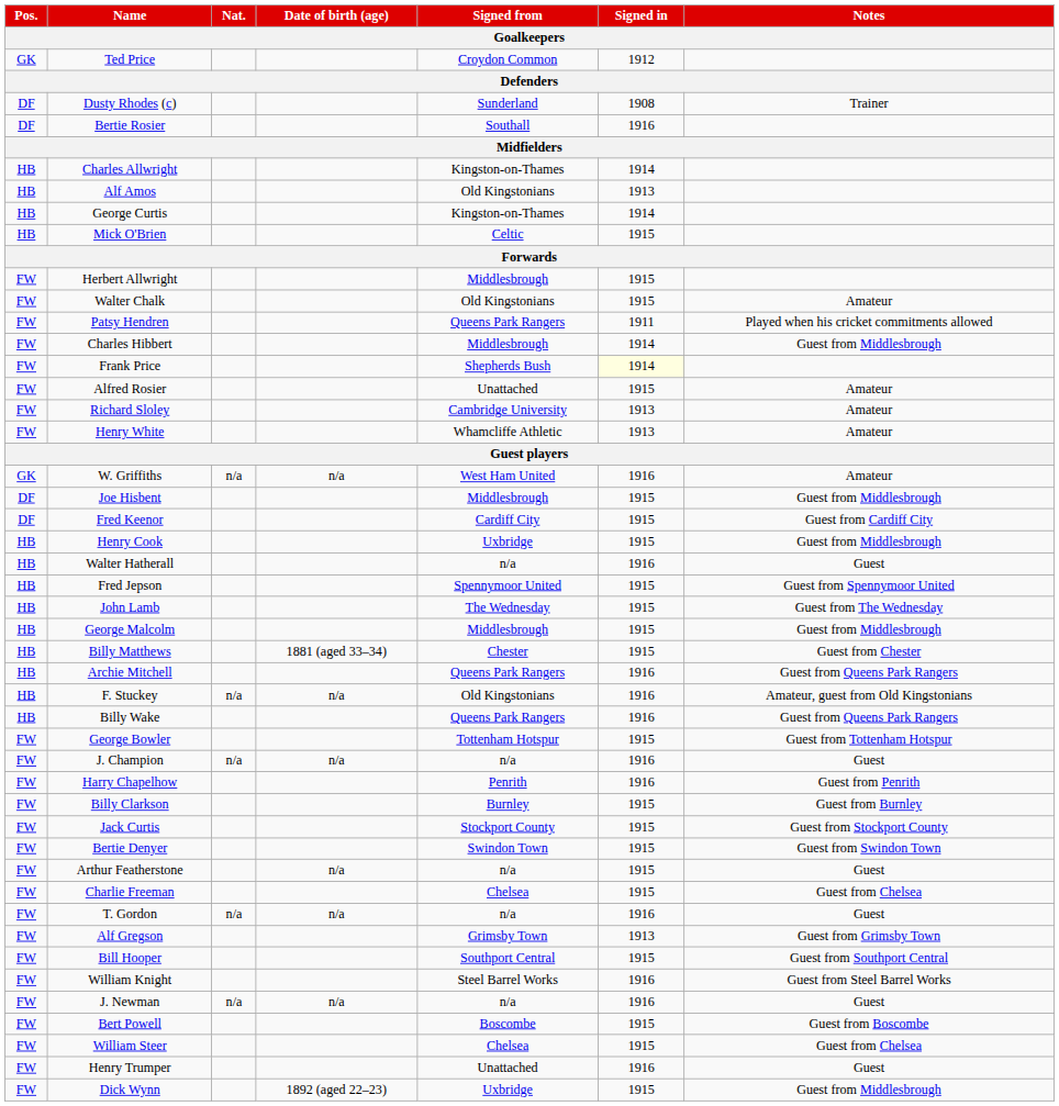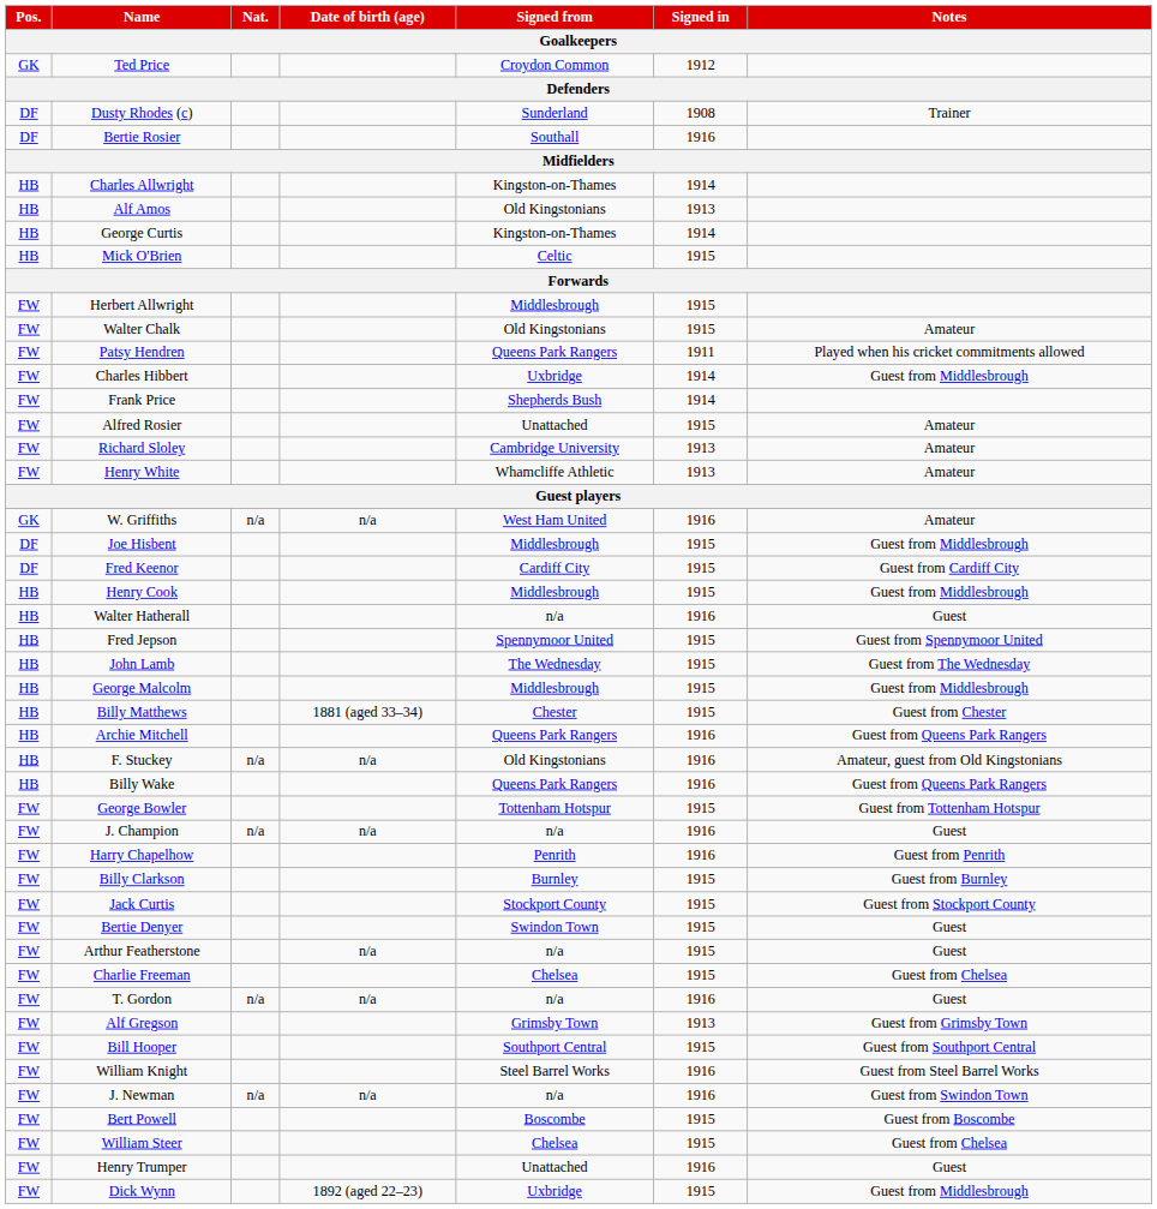 <table class="wikitable"  style="text-align:center; font-size:90%; width:90%;">
 <tr>
 <th style="background:#d00; color:white; text-align:center;">Pos.</th>
 <th style="background:#d00; color:white; text-align:center;">Name</th>
 <th style="background:#d00; color:white; text-align:center;">Nat.</th>
 <th style="background:#d00; color:white; text-align:center;">Date of birth (age)</th>
 <th style="background:#d00; color:white; text-align:center;">Signed from</th>
 <th style="background:#d00; color:white; text-align:center;">Signed in</th>
 <th style="background:#d00; color:white; text-align:center;">Notes</th>
 </tr>
 <tr>
 <th colspan="7">Goalkeepers</th>
 </tr>
 <tr>
 <td><a href='#'>GK</a></td>
 <td><a href='#'>Ted Price</a></td>
 <td></td>
 <td></td>
 <td><a href='#'>Croydon Common</a></td>
 <td>1912</td>
 <td></td>
 </tr>
 <tr>
 <th colspan="7">Defenders</th>
 </tr>
 <tr>
 <td><a href='#'>DF</a></td>
 <td><a href='#'>Dusty Rhodes</a> (<a href='#'>c</a>)</td>
 <td></td>
 <td></td>
 <td><a href='#'>Sunderland</a></td>
 <td>1908</td>
 <td>Trainer</td>
 </tr>
 <tr>
 <td><a href='#'>DF</a></td>
 <td><a href='#'>Bertie Rosier</a></td>
 <td></td>
 <td></td>
 <td><a href='#'>Southall</a></td>
 <td>1916</td>
 <td></td>
 </tr>
 <tr>
 <th colspan="7">Midfielders</th>
 </tr>
 <tr>
 <td><a href='#'>HB</a></td>
 <td><a href='#'>Charles Allwright</a></td>
 <td></td>
 <td></td>
 <td>Kingston-on-Thames</td>
 <td>1914</td>
 <td></td>
 </tr>
 <tr>
 <td><a href='#'>HB</a></td>
 <td><a href='#'>Alf Amos</a></td>
 <td></td>
 <td></td>
 <td>Old Kingstonians</td>
 <td>1913</td>
 <td></td>
 </tr>
 <tr>
 <td><a href='#'>HB</a></td>
 <td>George Curtis</td>
 <td></td>
 <td></td>
 <td>Kingston-on-Thames</td>
 <td>1914</td>
 <td></td>
 </tr>
 <tr>
 <td><a href='#'>HB</a></td>
 <td><a href='#'>Mick O'Brien</a></td>
 <td></td>
 <td></td>
 <td><a href='#'>Celtic</a></td>
 <td>1915</td>
 <td></td>
 </tr>
 <tr>
 <th colspan="7">Forwards</th>
 </tr>
 <tr>
 <td><a href='#'>FW</a></td>
 <td>Herbert Allwright</td>
 <td></td>
 <td></td>
 <td><a href='#'>Middlesbrough</a></td>
 <td>1915</td>
 <td></td>
 </tr>
 <tr>
 <td><a href='#'>FW</a></td>
 <td>Walter Chalk</td>
 <td></td>
 <td></td>
 <td>Old Kingstonians</td>
 <td>1915</td>
 <td>Amateur</td>
 </tr>
 <tr>
 <td><a href='#'>FW</a></td>
 <td><a href='#'>Patsy Hendren</a></td>
 <td></td>
 <td></td>
 <td><a href='#'>Queens Park Rangers</a></td>
 <td>1911</td>
 <td>Played when his cricket commitments allowed</td>
 </tr>
 <tr>
 <td><a href='#'>FW</a></td>
 <td>Charles Hibbert</td>
 <td></td>
 <td></td>
-<td><a href='#'>Middlesbrough</a></td>
+<td><a href='#'>Uxbridge</a></td>
 <td>1914</td>
 <td>Guest from <a href='#'>Middlesbrough</a></td>
 </tr>
 <tr>
 <td><a href='#'>FW</a></td>
 <td>Frank Price</td>
 <td></td>
 <td></td>
 <td><a href='#'>Shepherds Bush</a></td>
-<td style="background: lightyellow;">1914</td>
+<td>1914</td>
 <td></td>
 </tr>
 <tr>
 <td><a href='#'>FW</a></td>
 <td>Alfred Rosier</td>
 <td></td>
 <td></td>
 <td>Unattached</td>
 <td>1915</td>
 <td>Amateur</td>
 </tr>
 <tr>
 <td><a href='#'>FW</a></td>
 <td><a href='#'>Richard Sloley</a></td>
 <td></td>
 <td></td>
 <td><a href='#'>Cambridge University</a></td>
 <td>1913</td>
 <td>Amateur</td>
 </tr>
 <tr>
 <td><a href='#'>FW</a></td>
 <td><a href='#'>Henry White</a></td>
 <td></td>
 <td></td>
 <td>Whamcliffe Athletic</td>
 <td>1913</td>
 <td>Amateur</td>
 </tr>
 <tr>
 <th colspan="7">Guest players</th>
 </tr>
 <tr>
 <td><a href='#'>GK</a></td>
 <td>W. Griffiths</td>
 <td>n/a</td>
 <td>n/a</td>
 <td><a href='#'>West Ham United</a></td>
 <td>1916</td>
 <td>Amateur</td>
 </tr>
 <tr>
 <td><a href='#'>DF</a></td>
 <td><a href='#'>Joe Hisbent</a></td>
 <td></td>
 <td></td>
 <td><a href='#'>Middlesbrough</a></td>
 <td>1915</td>
 <td>Guest from <a href='#'>Middlesbrough</a></td>
 </tr>
 <tr>
 <td><a href='#'>DF</a></td>
 <td><a href='#'>Fred Keenor</a></td>
 <td></td>
 <td></td>
 <td><a href='#'>Cardiff City</a></td>
 <td>1915</td>
 <td>Guest from <a href='#'>Cardiff City</a></td>
 </tr>
 <tr>
 <td><a href='#'>HB</a></td>
 <td><a href='#'>Henry Cook</a></td>
 <td></td>
 <td></td>
-<td><a href='#'>Uxbridge</a></td>
+<td><a href='#'>Middlesbrough</a></td>
 <td>1915</td>
 <td>Guest from <a href='#'>Middlesbrough</a></td>
 </tr>
 <tr>
 <td><a href='#'>HB</a></td>
 <td>Walter Hatherall</td>
 <td></td>
 <td></td>
 <td>n/a</td>
 <td>1916</td>
 <td>Guest</td>
 </tr>
 <tr>
 <td><a href='#'>HB</a></td>
 <td>Fred Jepson</td>
 <td></td>
 <td></td>
 <td><a href='#'>Spennymoor United</a></td>
 <td>1915</td>
 <td>Guest from <a href='#'>Spennymoor United</a></td>
 </tr>
 <tr>
 <td><a href='#'>HB</a></td>
 <td><a href='#'>John Lamb</a></td>
 <td></td>
 <td></td>
 <td><a href='#'>The Wednesday</a></td>
 <td>1915</td>
 <td>Guest from <a href='#'>The Wednesday</a></td>
 </tr>
 <tr>
 <td><a href='#'>HB</a></td>
 <td><a href='#'>George Malcolm</a></td>
 <td></td>
 <td></td>
 <td><a href='#'>Middlesbrough</a></td>
 <td>1915</td>
 <td>Guest from <a href='#'>Middlesbrough</a></td>
 </tr>
 <tr>
 <td><a href='#'>HB</a></td>
 <td><a href='#'>Billy Matthews</a></td>
 <td></td>
 <td>1881 (aged 33–34)</td>
 <td><a href='#'>Chester</a></td>
 <td>1915</td>
 <td>Guest from <a href='#'>Chester</a></td>
 </tr>
 <tr>
 <td><a href='#'>HB</a></td>
 <td><a href='#'>Archie Mitchell</a></td>
 <td></td>
 <td></td>
 <td><a href='#'>Queens Park Rangers</a></td>
 <td>1916</td>
 <td>Guest from <a href='#'>Queens Park Rangers</a></td>
 </tr>
 <tr>
 <td><a href='#'>HB</a></td>
 <td>F. Stuckey</td>
 <td>n/a</td>
 <td>n/a</td>
 <td>Old Kingstonians</td>
 <td>1916</td>
 <td>Amateur, guest from Old Kingstonians</td>
 </tr>
 <tr>
 <td><a href='#'>HB</a></td>
 <td>Billy Wake</td>
 <td></td>
 <td></td>
 <td><a href='#'>Queens Park Rangers</a></td>
 <td>1916</td>
 <td>Guest from <a href='#'>Queens Park Rangers</a></td>
 </tr>
 <tr>
 <td><a href='#'>FW</a></td>
 <td><a href='#'>George Bowler</a></td>
 <td></td>
 <td></td>
 <td><a href='#'>Tottenham Hotspur</a></td>
 <td>1915</td>
 <td>Guest from <a href='#'>Tottenham Hotspur</a></td>
 </tr>
 <tr>
 <td><a href='#'>FW</a></td>
 <td>J. Champion</td>
 <td>n/a</td>
 <td>n/a</td>
 <td>n/a</td>
 <td>1916</td>
 <td>Guest</td>
 </tr>
 <tr>
 <td><a href='#'>FW</a></td>
 <td><a href='#'>Harry Chapelhow</a></td>
 <td></td>
 <td></td>
 <td><a href='#'>Penrith</a></td>
 <td>1916</td>
 <td>Guest from <a href='#'>Penrith</a></td>
 </tr>
 <tr>
 <td><a href='#'>FW</a></td>
 <td><a href='#'>Billy Clarkson</a></td>
 <td></td>
 <td></td>
 <td><a href='#'>Burnley</a></td>
 <td>1915</td>
 <td>Guest from <a href='#'>Burnley</a></td>
 </tr>
 <tr>
 <td><a href='#'>FW</a></td>
 <td><a href='#'>Jack Curtis</a></td>
 <td></td>
 <td></td>
 <td><a href='#'>Stockport County</a></td>
 <td>1915</td>
 <td>Guest from <a href='#'>Stockport County</a></td>
 </tr>
 <tr>
 <td><a href='#'>FW</a></td>
 <td><a href='#'>Bertie Denyer</a></td>
 <td></td>
 <td></td>
 <td><a href='#'>Swindon Town</a></td>
 <td>1915</td>
-<td>Guest from <a href='#'>Swindon Town</a></td>
+<td>Guest</td>
 </tr>
 <tr>
 <td><a href='#'>FW</a></td>
 <td>Arthur Featherstone</td>
 <td></td>
 <td>n/a</td>
 <td>n/a</td>
 <td>1915</td>
 <td>Guest</td>
 </tr>
 <tr>
 <td><a href='#'>FW</a></td>
 <td><a href='#'>Charlie Freeman</a></td>
 <td></td>
 <td></td>
 <td><a href='#'>Chelsea</a></td>
 <td>1915</td>
 <td>Guest from <a href='#'>Chelsea</a></td>
 </tr>
 <tr>
 <td><a href='#'>FW</a></td>
 <td>T. Gordon</td>
 <td>n/a</td>
 <td>n/a</td>
 <td>n/a</td>
 <td>1916</td>
 <td>Guest</td>
 </tr>
 <tr>
 <td><a href='#'>FW</a></td>
 <td><a href='#'>Alf Gregson</a></td>
 <td></td>
 <td></td>
 <td><a href='#'>Grimsby Town</a></td>
 <td>1913</td>
 <td>Guest from <a href='#'>Grimsby Town</a></td>
 </tr>
 <tr>
 <td><a href='#'>FW</a></td>
 <td><a href='#'>Bill Hooper</a></td>
 <td></td>
 <td></td>
 <td><a href='#'>Southport Central</a></td>
 <td>1915</td>
 <td>Guest from <a href='#'>Southport Central</a></td>
 </tr>
 <tr>
 <td><a href='#'>FW</a></td>
 <td>William Knight</td>
 <td></td>
 <td></td>
 <td>Steel Barrel Works</td>
 <td>1916</td>
 <td>Guest from Steel Barrel Works</td>
 </tr>
 <tr>
 <td><a href='#'>FW</a></td>
 <td>J. Newman</td>
 <td>n/a</td>
 <td>n/a</td>
 <td>n/a</td>
 <td>1916</td>
-<td>Guest</td>
+<td>Guest from <a href='#'>Swindon Town</a></td>
 </tr>
 <tr>
 <td><a href='#'>FW</a></td>
 <td><a href='#'>Bert Powell</a></td>
 <td></td>
 <td></td>
 <td><a href='#'>Boscombe</a></td>
 <td>1915</td>
 <td>Guest from <a href='#'>Boscombe</a></td>
 </tr>
 <tr>
 <td><a href='#'>FW</a></td>
 <td><a href='#'>William Steer</a></td>
 <td></td>
 <td></td>
 <td><a href='#'>Chelsea</a></td>
 <td>1915</td>
 <td>Guest from <a href='#'>Chelsea</a></td>
 </tr>
 <tr>
 <td><a href='#'>FW</a></td>
 <td>Henry Trumper</td>
 <td></td>
 <td></td>
 <td>Unattached</td>
 <td>1916</td>
 <td>Guest</td>
 </tr>
 <tr>
 <td><a href='#'>FW</a></td>
 <td><a href='#'>Dick Wynn</a></td>
 <td></td>
 <td>1892 (aged 22–23)</td>
 <td><a href='#'>Uxbridge</a></td>
 <td>1915</td>
 <td>Guest from <a href='#'>Middlesbrough</a></td>
 </tr>
 </table>
